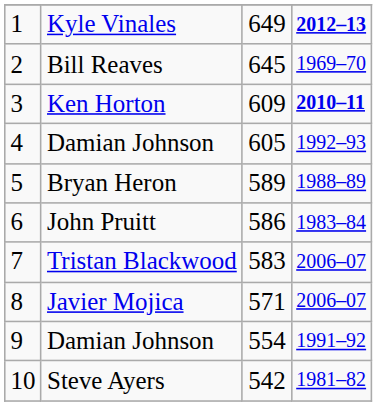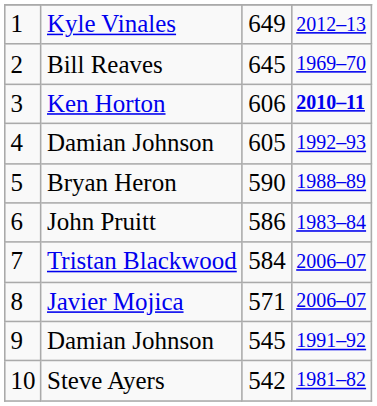 <table class="wikitable">
 <tr>
 </tr>
 <tr>
 <td>1</td>
 <td><a href='#'>Kyle Vinales</a></td>
 <td>649</td>
-<td style="font-size:80%;"><strong><a href='#'>2012–13</a></strong></td>
+<td style="font-size:80%;"><a href='#'>2012–13</a></td>
 </tr>
 <tr>
 <td>2</td>
 <td>Bill Reaves</td>
 <td>645</td>
 <td style="font-size:80%;"><a href='#'>1969–70</a></td>
 </tr>
 <tr>
 <td>3</td>
 <td><a href='#'>Ken Horton</a></td>
-<td>609</td>
+<td>606</td>
 <td style="font-size:80%;"><strong><a href='#'>2010–11</a></strong></td>
 </tr>
 <tr>
 <td>4</td>
 <td>Damian Johnson</td>
 <td>605</td>
 <td style="font-size:80%;"><a href='#'>1992–93</a></td>
 </tr>
 <tr>
 <td>5</td>
 <td>Bryan Heron</td>
-<td>589</td>
+<td>590</td>
 <td style="font-size:80%;"><a href='#'>1988–89</a></td>
 </tr>
 <tr>
 <td>6</td>
 <td>John Pruitt</td>
 <td>586</td>
 <td style="font-size:80%;"><a href='#'>1983–84</a></td>
 </tr>
 <tr>
 <td>7</td>
 <td><a href='#'>Tristan Blackwood</a></td>
-<td>583</td>
+<td>584</td>
 <td style="font-size:80%;"><a href='#'>2006–07</a></td>
 </tr>
 <tr>
 <td>8</td>
 <td><a href='#'>Javier Mojica</a></td>
 <td>571</td>
 <td style="font-size:80%;"><a href='#'>2006–07</a></td>
 </tr>
 <tr>
 <td>9</td>
 <td>Damian Johnson</td>
-<td>554</td>
+<td>545</td>
 <td style="font-size:80%;"><a href='#'>1991–92</a></td>
 </tr>
 <tr>
 <td>10</td>
 <td>Steve Ayers</td>
 <td>542</td>
 <td style="font-size:80%;"><a href='#'>1981–82</a></td>
 </tr>
 </table>
